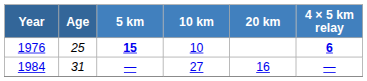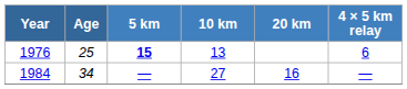 <table class="wikitable" style="font-size:95%; text-align:center; border:grey solid 1px; border-collapse:collapse; background:#ffffff;">
 <tr>
 <th style="background-color:#369; color:white; width:60px;"> Year </th>
 <th style="background-color:#369; color:white; width:40px;"> Age </th>
 <th style="background-color:#4180be; color:white; width:75px;"> 5 km </th>
 <th style="background-color:#4180be; color:white; width:75px;"> 10 km </th>
 <th style="background-color:#4180be; color:white; width:75px;"> 20 km </th>
 <th style="background-color:#4180be; color:white; width:75px;"> 4 × 5 km <br> relay </th>
 </tr>
 <tr>
 <td><a href='#'>1976</a></td>
 <td><em>25</em></td>
 <td><strong><a href='#'>15</a></strong></td>
-<td><a href='#'>10</a></td>
+<td><a href='#'>13</a></td>
 <td></td>
-<td><strong><a href='#'>6</a></strong></td>
+<td><a href='#'>6</a></td>
 </tr>
 <tr>
 <td><a href='#'>1984</a></td>
-<td><em>31</em></td>
+<td><em>34</em></td>
 <td><a href='#'>—</a></td>
 <td><a href='#'>27</a></td>
 <td><a href='#'>16</a></td>
 <td><a href='#'>—</a></td>
 </tr>
 <tr>
 </tr>
 </table>
